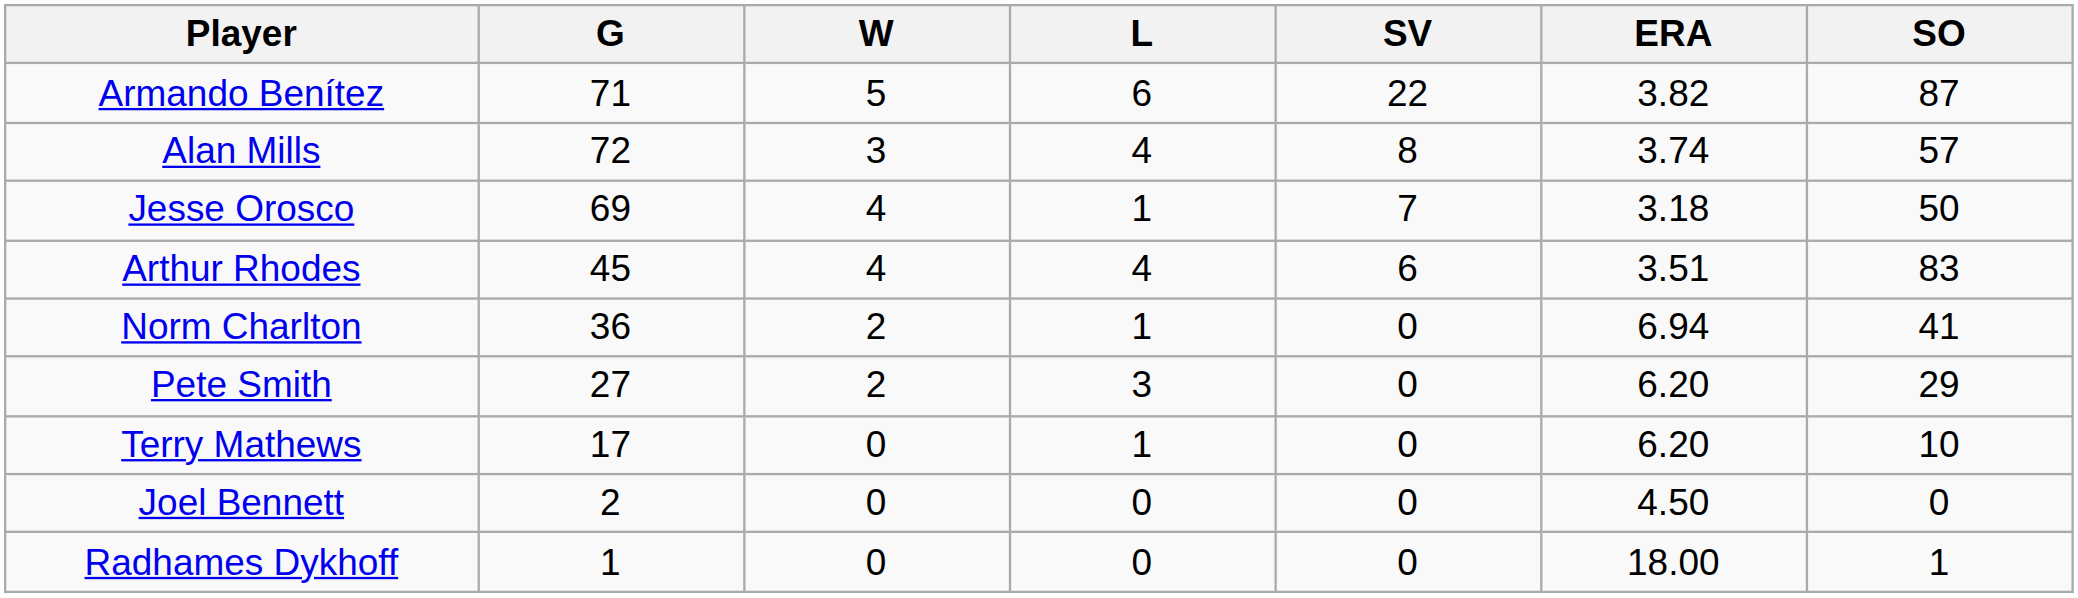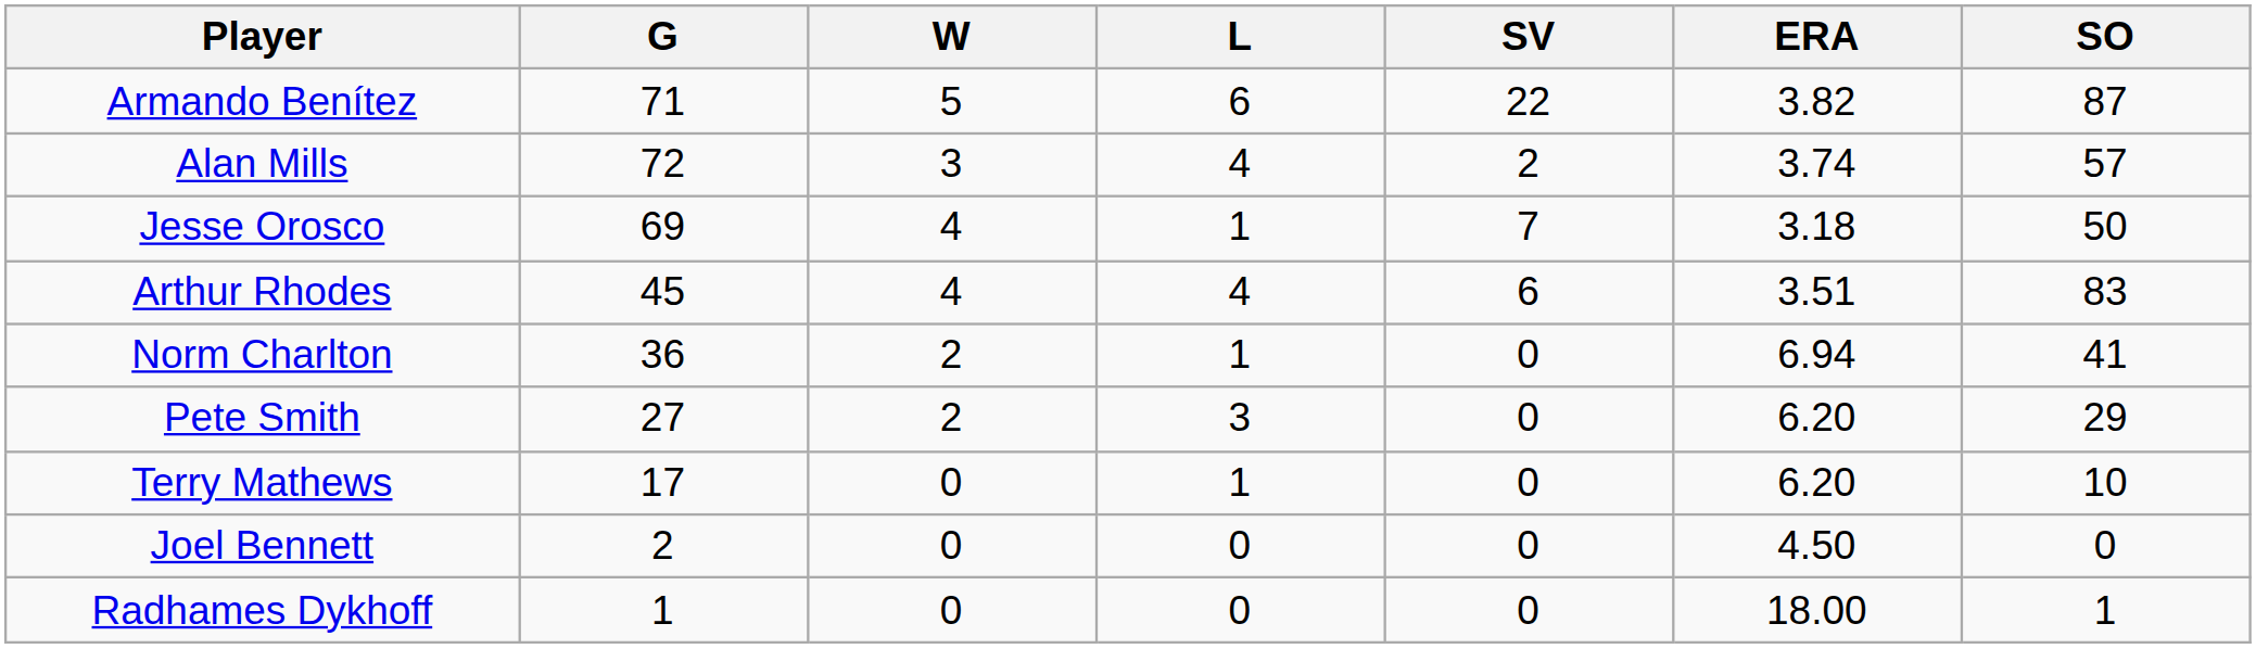 <table class="wikitable sortable">
 <tr>
 <th bgcolor="#DDDDFF" width="16%">Player</th>
 <th bgcolor="#DDDDFF" width="9%">G</th>
 <th bgcolor="#DDDDFF" width="9%">W</th>
 <th bgcolor="#DDDDFF" width="9%">L</th>
 <th bgcolor="#DDDDFF" width="9%">SV</th>
 <th bgcolor="#DDDDFF" width="9%">ERA</th>
 <th bgcolor="#DDDDFF" width="9%">SO</th>
 </tr>
 <tr align=center>
 <td><a href='#'>Armando Benítez</a></td>
 <td>71</td>
 <td>5</td>
 <td>6</td>
 <td>22</td>
 <td>3.82</td>
 <td>87</td>
 </tr>
 <tr align=center>
 <td><a href='#'>Alan Mills</a></td>
 <td>72</td>
 <td>3</td>
 <td>4</td>
-<td>8</td>
+<td>2</td>
 <td>3.74</td>
 <td>57</td>
 </tr>
 <tr align=center>
 <td><a href='#'>Jesse Orosco</a></td>
 <td>69</td>
 <td>4</td>
 <td>1</td>
 <td>7</td>
 <td>3.18</td>
 <td>50</td>
 </tr>
 <tr align=center>
 <td><a href='#'>Arthur Rhodes</a></td>
 <td>45</td>
 <td>4</td>
 <td>4</td>
 <td>6</td>
 <td>3.51</td>
 <td>83</td>
 </tr>
 <tr align=center>
 <td><a href='#'>Norm Charlton</a></td>
 <td>36</td>
 <td>2</td>
 <td>1</td>
 <td>0</td>
 <td>6.94</td>
 <td>41</td>
 </tr>
 <tr align=center>
 <td><a href='#'>Pete Smith</a></td>
 <td>27</td>
 <td>2</td>
 <td>3</td>
 <td>0</td>
 <td>6.20</td>
 <td>29</td>
 </tr>
 <tr align=center>
 <td><a href='#'>Terry Mathews</a></td>
 <td>17</td>
 <td>0</td>
 <td>1</td>
 <td>0</td>
 <td>6.20</td>
 <td>10</td>
 </tr>
 <tr align=center>
 <td><a href='#'>Joel Bennett</a></td>
 <td>2</td>
 <td>0</td>
 <td>0</td>
 <td>0</td>
 <td>4.50</td>
 <td>0</td>
 </tr>
 <tr align=center>
 <td><a href='#'>Radhames Dykhoff</a></td>
 <td>1</td>
 <td>0</td>
 <td>0</td>
 <td>0</td>
 <td>18.00</td>
 <td>1</td>
 </tr>
 </table>
